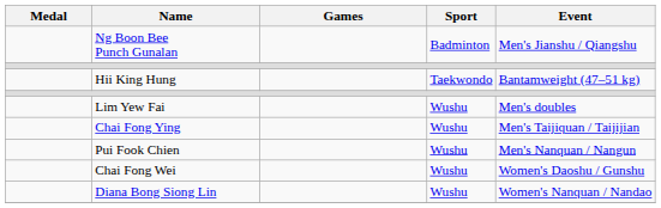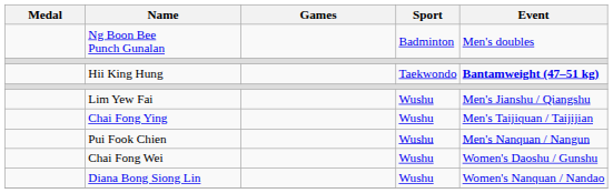 <table class="wikitable sortable">
 <tr>
 <th style="width:6em">Medal</th>
 <th style="width:12em">Name</th>
 <th style="width:12em">Games</th>
 <th>Sport</th>
 <th>Event</th>
 </tr>
 <tr>
 <td></td>
 <td><a href='#'>Ng Boon Bee</a><br><a href='#'>Punch Gunalan</a></td>
 <td></td>
 <td> <a href='#'>Badminton</a></td>
-<td><a href='#'>Men's Jianshu / Qiangshu</a></td>
+<td><a href='#'>Men's doubles</a></td>
 </tr>
 <tr bgcolor=#DDDDDD>
 <td colspan=7></td>
 </tr>
 <tr>
 <td></td>
 <td>Hii King Hung</td>
 <td></td>
 <td> <a href='#'>Taekwondo</a></td>
-<td><a href='#'>Bantamweight (47–51 kg)</a></td>
+<td><strong><a href='#'>Bantamweight (47–51 kg)</a></strong></td>
 </tr>
 <tr bgcolor=#DDDDDD>
 <td colspan=7></td>
 </tr>
 <tr>
 <td></td>
 <td>Lim Yew Fai</td>
 <td></td>
 <td> <a href='#'>Wushu</a></td>
-<td><a href='#'>Men's doubles</a></td>
+<td><a href='#'>Men's Jianshu / Qiangshu</a></td>
 </tr>
 <tr>
 <td></td>
 <td><a href='#'>Chai Fong Ying</a></td>
 <td></td>
 <td> <a href='#'>Wushu</a></td>
 <td><a href='#'>Men's Taijiquan / Taijijian</a></td>
 </tr>
 <tr>
 <td></td>
 <td>Pui Fook Chien</td>
 <td></td>
 <td> <a href='#'>Wushu</a></td>
 <td><a href='#'>Men's Nanquan / Nangun</a></td>
 </tr>
 <tr>
 <td></td>
 <td>Chai Fong Wei</td>
 <td></td>
 <td> <a href='#'>Wushu</a></td>
 <td><a href='#'>Women's Daoshu / Gunshu</a></td>
 </tr>
 <tr>
 <td></td>
 <td><a href='#'>Diana Bong Siong Lin</a></td>
 <td></td>
 <td> <a href='#'>Wushu</a></td>
 <td><a href='#'>Women's Nanquan / Nandao</a></td>
 </tr>
 <tr>
 </tr>
 </table>
